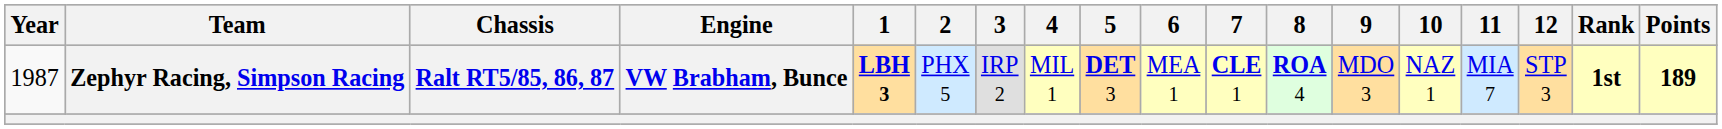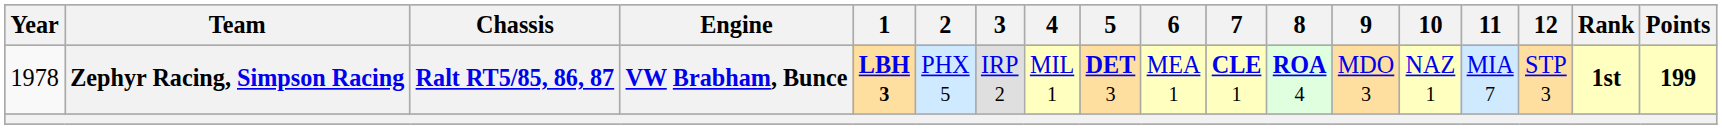 <table class="wikitable" style="text-align:center; font-size:90%">
 <tr>
 <th>Year</th>
 <th>Team</th>
 <th>Chassis</th>
 <th>Engine</th>
 <th>1</th>
 <th>2</th>
 <th>3</th>
 <th>4</th>
 <th>5</th>
 <th>6</th>
 <th>7</th>
 <th>8</th>
 <th>9</th>
 <th>10</th>
 <th>11</th>
 <th>12</th>
 <th>Rank</th>
 <th>Points</th>
 </tr>
 <tr>
-<td>1987</td>
+<td>1978</td>
 <th>Zephyr Racing, <a href='#'>Simpson Racing</a></th>
 <th><a href='#'>Ralt RT5/85, 86, 87</a></th>
 <th><a href='#'>VW</a> <a href='#'>Brabham</a>, Bunce</th>
 <td style="background:#FFDF9F;"><strong><a href='#'>LBH</a><br><small>3</small></strong></td>
 <td style="background:#CFEAFF;"><a href='#'>PHX</a><br><small>5</small></td>
 <td style="background:#DFDFDF;"><a href='#'>IRP</a><br><small>2</small></td>
 <td style="background:#FFFFBF;"><a href='#'>MIL</a><br><small>1</small></td>
 <td style="background:#FFDF9F;"><strong><a href='#'>DET</a></strong><br><small>3</small></td>
 <td style="background:#FFFFBF;"><a href='#'>MEA</a><br><small>1</small></td>
 <td style="background:#FFFFBF;"><strong><a href='#'>CLE</a></strong><br><small>1</small></td>
 <td style="background:#DFFFDF;"><strong><a href='#'>ROA</a></strong><br><small>4</small></td>
 <td style="background:#FFDF9F;"><a href='#'>MDO</a><br><small>3</small></td>
 <td style="background:#FFFFBF;"><a href='#'>NAZ</a><br><small>1</small></td>
 <td style="background:#CFEAFF;"><a href='#'>MIA</a><br><small>7</small></td>
 <td style="background:#FFDF9F;"><a href='#'>STP</a><br><small>3</small></td>
 <td style="background:#FFFFBF;"><strong>1st</strong></td>
-<td style="background:#FFFFBF;"><strong>189</strong></td>
+<td style="background:#FFFFBF;"><strong>199</strong></td>
 </tr>
 <tr>
 <th colspan="18"></th>
 </tr>
 </table>
